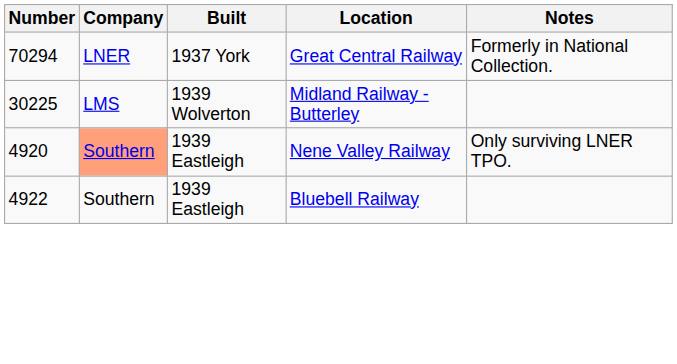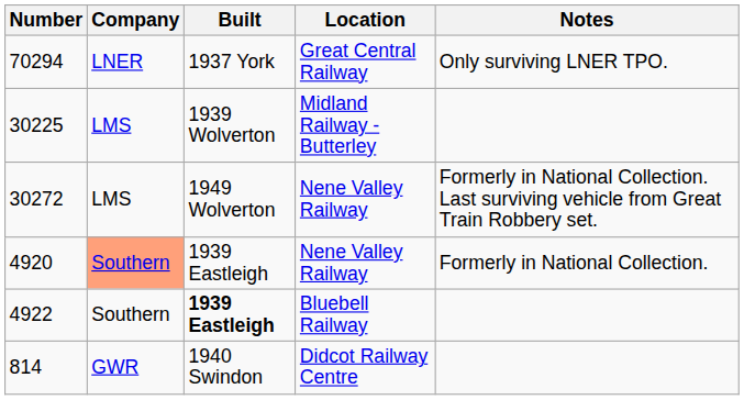 <table class="wikitable">
 <tr>
 <th>Number</th>
 <th>Company</th>
 <th>Built</th>
 <th>Location</th>
 <th>Notes</th>
 </tr>
 <tr>
 <td>70294</td>
 <td><a href='#'>LNER</a></td>
 <td>1937 York</td>
 <td><a href='#'>Great Central Railway</a></td>
-<td>Formerly in National Collection.</td>
+<td>Only surviving LNER TPO.</td>
 </tr>
 <tr>
 <td>30225</td>
 <td><a href='#'>LMS</a></td>
 <td>1939 Wolverton</td>
 <td><a href='#'>Midland Railway - Butterley</a></td>
 <td></td>
 </tr>
 <tr>
+<td>30272</td>
+<td>LMS</td>
+<td>1949 Wolverton</td>
+<td><a href='#'>Nene Valley Railway</a></td>
+<td>Formerly in National Collection.  Last surviving vehicle from Great Train Robbery set.</td>
+</tr>
+<tr>
 <td>4920</td>
 <td style="background: lightsalmon;"><a href='#'>Southern</a></td>
 <td>1939 Eastleigh</td>
 <td><a href='#'>Nene Valley Railway</a></td>
-<td>Only surviving LNER TPO.</td>
+<td>Formerly in National Collection.</td>
 </tr>
 <tr>
 <td>4922</td>
 <td>Southern</td>
-<td>1939 Eastleigh</td>
+<td><strong>1939 Eastleigh</strong></td>
 <td><a href='#'>Bluebell Railway</a></td>
 <td></td>
 </tr>
+<tr>
+<td>814</td>
+<td><a href='#'>GWR</a></td>
+<td>1940 Swindon</td>
+<td><a href='#'>Didcot Railway Centre</a></td>
+<td></td>
+</tr>
 </table>
